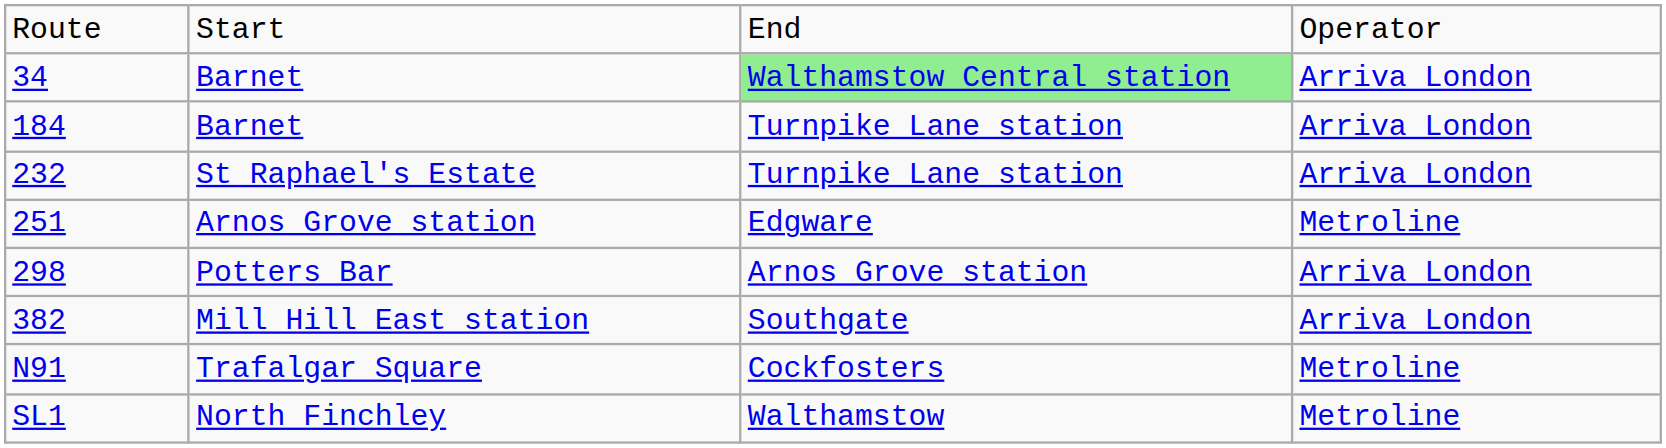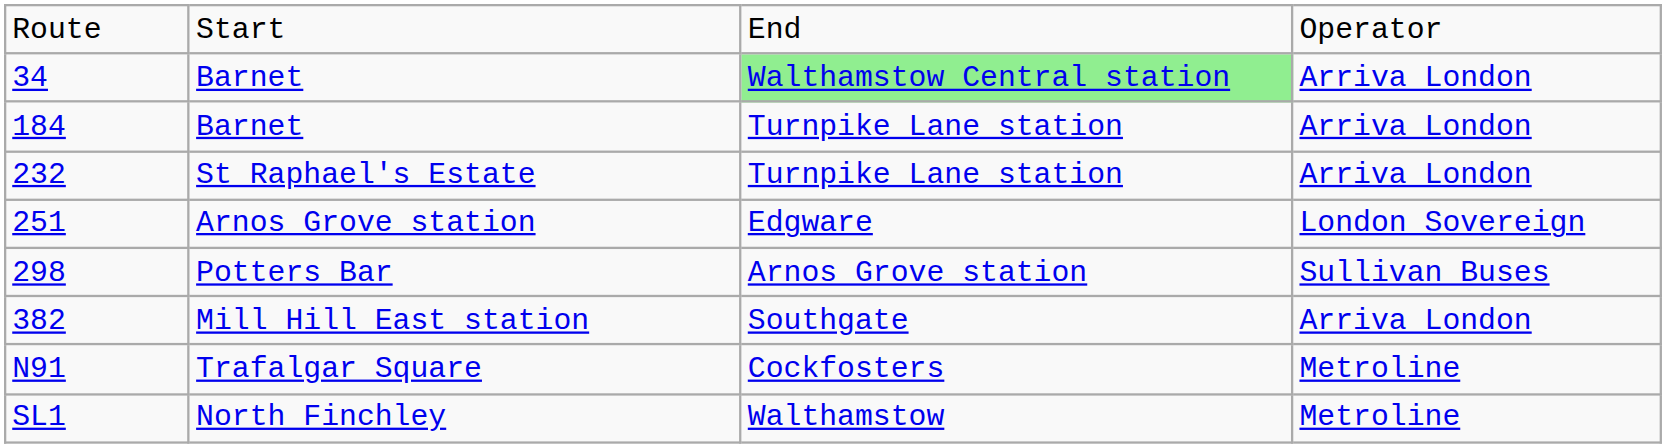 <table class="wikitable">
 <tr>
 <td style="width:10%;">Route</td>
 <td style="width:30%;">Start</td>
 <td style="width:30%;">End</td>
 <td style="width:20%;">Operator</td>
 </tr>
 <tr>
 <td><a href='#'>34</a></td>
 <td><a href='#'>Barnet</a></td>
 <td style="background: lightgreen;"><a href='#'>Walthamstow Central station</a></td>
 <td><a href='#'>Arriva London</a></td>
 </tr>
 <tr>
 <td><a href='#'>184</a></td>
 <td><a href='#'>Barnet</a></td>
 <td><a href='#'>Turnpike Lane station</a></td>
 <td><a href='#'>Arriva London</a></td>
 </tr>
 <tr>
 <td><a href='#'>232</a></td>
 <td><a href='#'>St Raphael's Estate</a></td>
 <td><a href='#'>Turnpike Lane station</a></td>
 <td><a href='#'>Arriva London</a></td>
 </tr>
 <tr>
 <td><a href='#'>251</a></td>
 <td><a href='#'>Arnos Grove station</a></td>
 <td><a href='#'>Edgware</a></td>
-<td><a href='#'>Metroline</a></td>
+<td><a href='#'>London Sovereign</a></td>
 </tr>
 <tr>
 <td><a href='#'>298</a></td>
 <td><a href='#'>Potters Bar</a></td>
 <td><a href='#'>Arnos Grove station</a></td>
-<td><a href='#'>Arriva London</a></td>
+<td><a href='#'>Sullivan Buses</a></td>
 </tr>
 <tr>
 <td><a href='#'>382</a></td>
 <td><a href='#'>Mill Hill East station</a></td>
 <td><a href='#'>Southgate</a></td>
 <td><a href='#'>Arriva London</a></td>
 </tr>
 <tr>
 <td><a href='#'>N91</a></td>
 <td><a href='#'>Trafalgar Square</a></td>
 <td><a href='#'>Cockfosters</a></td>
 <td><a href='#'>Metroline</a></td>
 </tr>
 <tr>
 <td><a href='#'>SL1</a></td>
 <td><a href='#'>North Finchley</a></td>
 <td><a href='#'>Walthamstow</a></td>
 <td><a href='#'>Metroline</a></td>
 </tr>
 </table>
